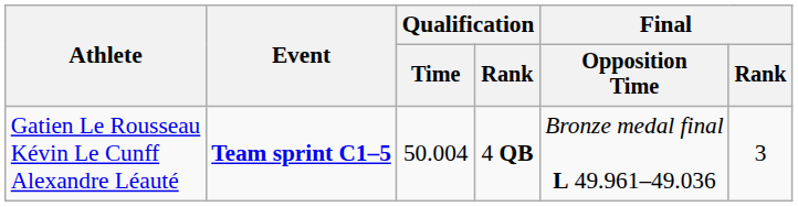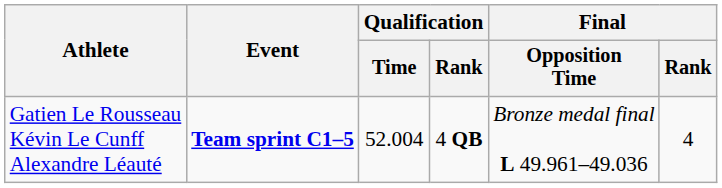 <table class=wikitable style="font-size:90%">
 <tr>
 <th rowspan="2">Athlete</th>
 <th rowspan="2">Event</th>
 <th colspan="2">Qualification</th>
 <th colspan="2">Final</th>
 </tr>
 <tr style="font-size:95%">
 <th>Time</th>
 <th>Rank</th>
 <th>Opposition<br>Time</th>
 <th>Rank</th>
 </tr>
 <tr align=center>
 <td align=left><a href='#'>Gatien Le Rousseau</a><br><a href='#'>Kévin Le Cunff</a><br><a href='#'>Alexandre Léauté</a></td>
 <td align=left><strong><a href='#'>Team sprint C1–5</a></strong></td>
-<td>50.004</td>
+<td>52.004</td>
 <td>4 <strong>QB</strong></td>
 <td><em>Bronze medal final</em><br><br><strong>L</strong> 49.961–49.036</td>
-<td>3</td>
+<td>4</td>
 </tr>
 </table>
